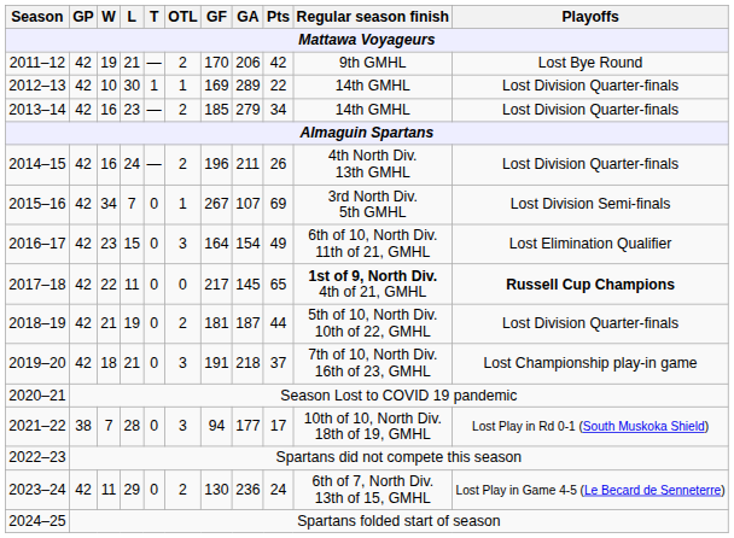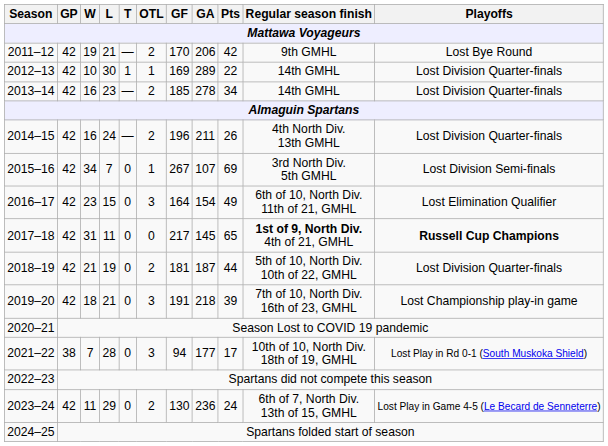 <table class="wikitable" style="text-align:center">
 <tr>
 <th>Season</th>
 <th>GP</th>
 <th>W</th>
 <th>L</th>
 <th>T</th>
 <th>OTL</th>
 <th>GF</th>
 <th>GA</th>
 <th>Pts</th>
 <th>Regular season finish</th>
 <th>Playoffs</th>
 </tr>
 <tr bgcolor="#eeeeff">
 <td colspan="11"><strong><em>Mattawa Voyageurs</em></strong></td>
 </tr>
 <tr>
 <td>2011–12</td>
 <td>42</td>
 <td>19</td>
 <td>21</td>
 <td>—</td>
 <td>2</td>
 <td>170</td>
 <td>206</td>
 <td>42</td>
 <td>9th GMHL</td>
 <td>Lost Bye Round</td>
 </tr>
 <tr>
 <td>2012–13</td>
 <td>42</td>
 <td>10</td>
 <td>30</td>
 <td>1</td>
 <td>1</td>
 <td>169</td>
 <td>289</td>
 <td>22</td>
 <td>14th GMHL</td>
 <td>Lost Division Quarter-finals</td>
 </tr>
 <tr>
 <td>2013–14</td>
 <td>42</td>
 <td>16</td>
 <td>23</td>
 <td>—</td>
 <td>2</td>
 <td>185</td>
-<td>279</td>
+<td>278</td>
 <td>34</td>
 <td>14th GMHL</td>
 <td>Lost Division Quarter-finals</td>
 </tr>
 <tr bgcolor="#eeeeff">
 <td colspan="11"><strong><em>Almaguin Spartans</em></strong></td>
 </tr>
 <tr>
 <td>2014–15</td>
 <td>42</td>
 <td>16</td>
 <td>24</td>
 <td>—</td>
 <td>2</td>
 <td>196</td>
 <td>211</td>
 <td>26</td>
 <td>4th North Div.<br>13th GMHL</td>
 <td>Lost Division Quarter-finals</td>
 </tr>
 <tr>
 <td>2015–16</td>
 <td>42</td>
 <td>34</td>
 <td>7</td>
 <td>0</td>
 <td>1</td>
 <td>267</td>
 <td>107</td>
 <td>69</td>
 <td>3rd North Div.<br>5th GMHL</td>
 <td>Lost Division Semi-finals</td>
 </tr>
 <tr>
 <td>2016–17</td>
 <td>42</td>
 <td>23</td>
 <td>15</td>
 <td>0</td>
 <td>3</td>
 <td>164</td>
 <td>154</td>
 <td>49</td>
 <td>6th of 10, North Div.<br>11th of 21, GMHL</td>
 <td>Lost Elimination Qualifier</td>
 </tr>
 <tr>
 <td>2017–18</td>
 <td>42</td>
-<td>22</td>
+<td>31</td>
 <td>11</td>
 <td>0</td>
 <td>0</td>
 <td>217</td>
 <td>145</td>
 <td>65</td>
 <td><strong>1st of 9, North Div.</strong><br>4th of 21, GMHL</td>
 <td><strong>Russell Cup Champions</strong></td>
 </tr>
 <tr>
 <td>2018–19</td>
 <td>42</td>
 <td>21</td>
 <td>19</td>
 <td>0</td>
 <td>2</td>
 <td>181</td>
 <td>187</td>
 <td>44</td>
 <td>5th of 10, North Div.<br>10th of 22, GMHL</td>
 <td>Lost Division Quarter-finals</td>
 </tr>
 <tr>
 <td>2019–20</td>
 <td>42</td>
 <td>18</td>
 <td>21</td>
 <td>0</td>
 <td>3</td>
 <td>191</td>
 <td>218</td>
-<td>37</td>
+<td>39</td>
 <td>7th of 10, North Div.<br>16th of 23, GMHL</td>
 <td>Lost Championship play-in game</td>
 </tr>
 <tr>
 <td>2020–21</td>
 <td Colspan="10">Season Lost to COVID 19 pandemic</td>
 </tr>
 <tr>
 <td>2021–22</td>
 <td>38</td>
 <td>7</td>
 <td>28</td>
 <td>0</td>
 <td>3</td>
 <td>94</td>
 <td>177</td>
 <td>17</td>
 <td>10th of 10, North Div.<br>18th of 19, GMHL</td>
 <td><small>Lost Play in Rd 0-1 (<a href='#'>South Muskoka Shield</a>)</small></td>
 </tr>
 <tr>
 <td>2022–23</td>
 <td Colspan="10">Spartans did not compete this season</td>
 </tr>
 <tr>
 <td>2023–24</td>
 <td>42</td>
 <td>11</td>
 <td>29</td>
 <td>0</td>
 <td>2</td>
 <td>130</td>
 <td>236</td>
 <td>24</td>
 <td>6th of 7, North Div.<br>13th of 15, GMHL</td>
 <td><small>Lost Play in Game 4-5 (<a href='#'>Le Becard de Senneterre</a>)</small></td>
 </tr>
 <tr>
 <td>2024–25</td>
 <td Colspan="10">Spartans folded start of season</td>
 </tr>
 </table>
